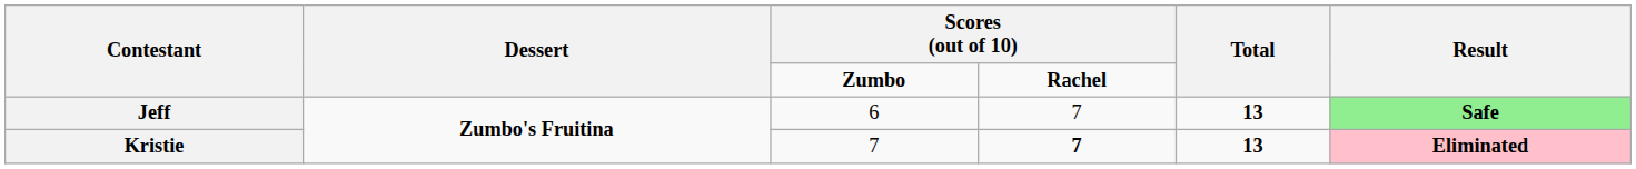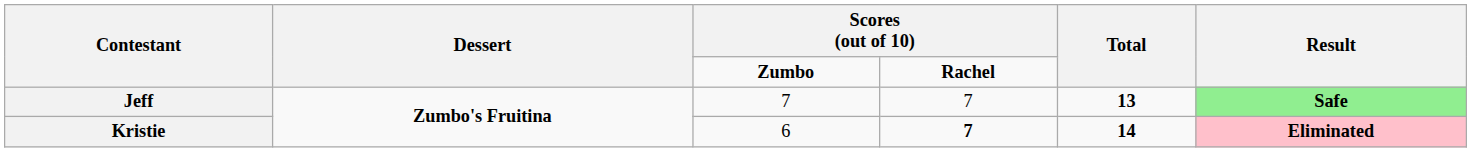 <table class="wikitable plainrowheaders" style="text-align:center; font-size:90%; width:80em;">
 <tr>
 <th rowspan="2">Contestant</th>
 <th rowspan="2">Dessert</th>
 <th colspan="2">Scores<br>(out of 10)</th>
 <th rowspan="2">Total<br></th>
 <th rowspan="2">Result</th>
 </tr>
 <tr>
 <td><strong>Zumbo</strong></td>
 <td><strong>Rachel</strong></td>
 </tr>
 <tr>
 <th>Jeff</th>
 <td rowspan="2"><strong>Zumbo's Fruitina</strong><br></td>
-<td>6</td>
+<td>7</td>
 <td>7</td>
 <td><strong>13</strong></td>
 <td style="background:lightgreen;"><strong>Safe</strong></td>
 </tr>
 <tr>
 <th>Kristie</th>
-<td>7</td>
+<td>6</td>
 <td><strong>7</strong></td>
-<td><strong>13</strong></td>
+<td><strong>14</strong></td>
 <td style="background:pink;"><strong>Eliminated</strong></td>
 </tr>
 </table>
